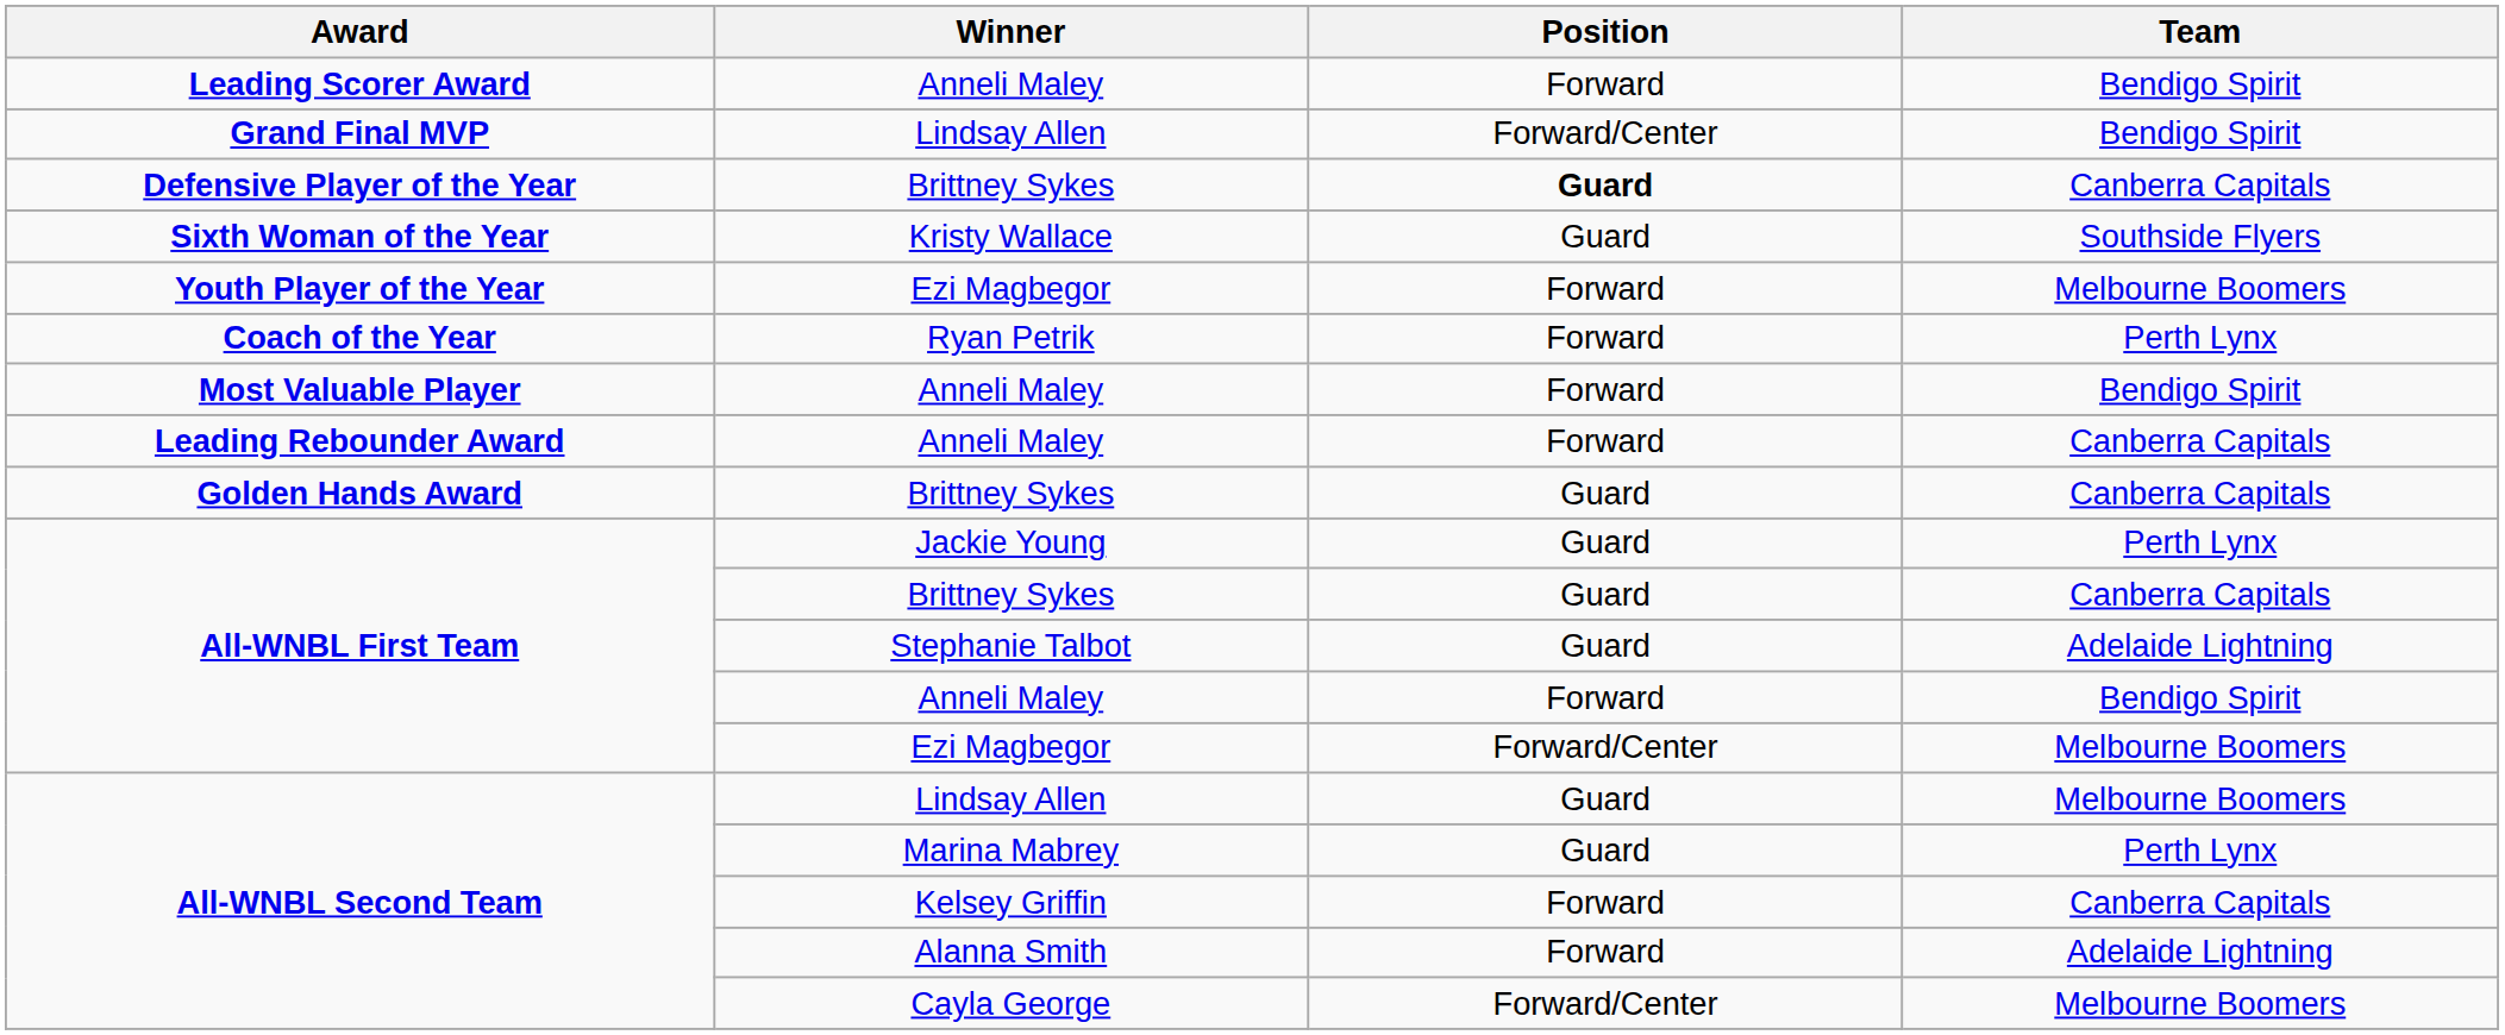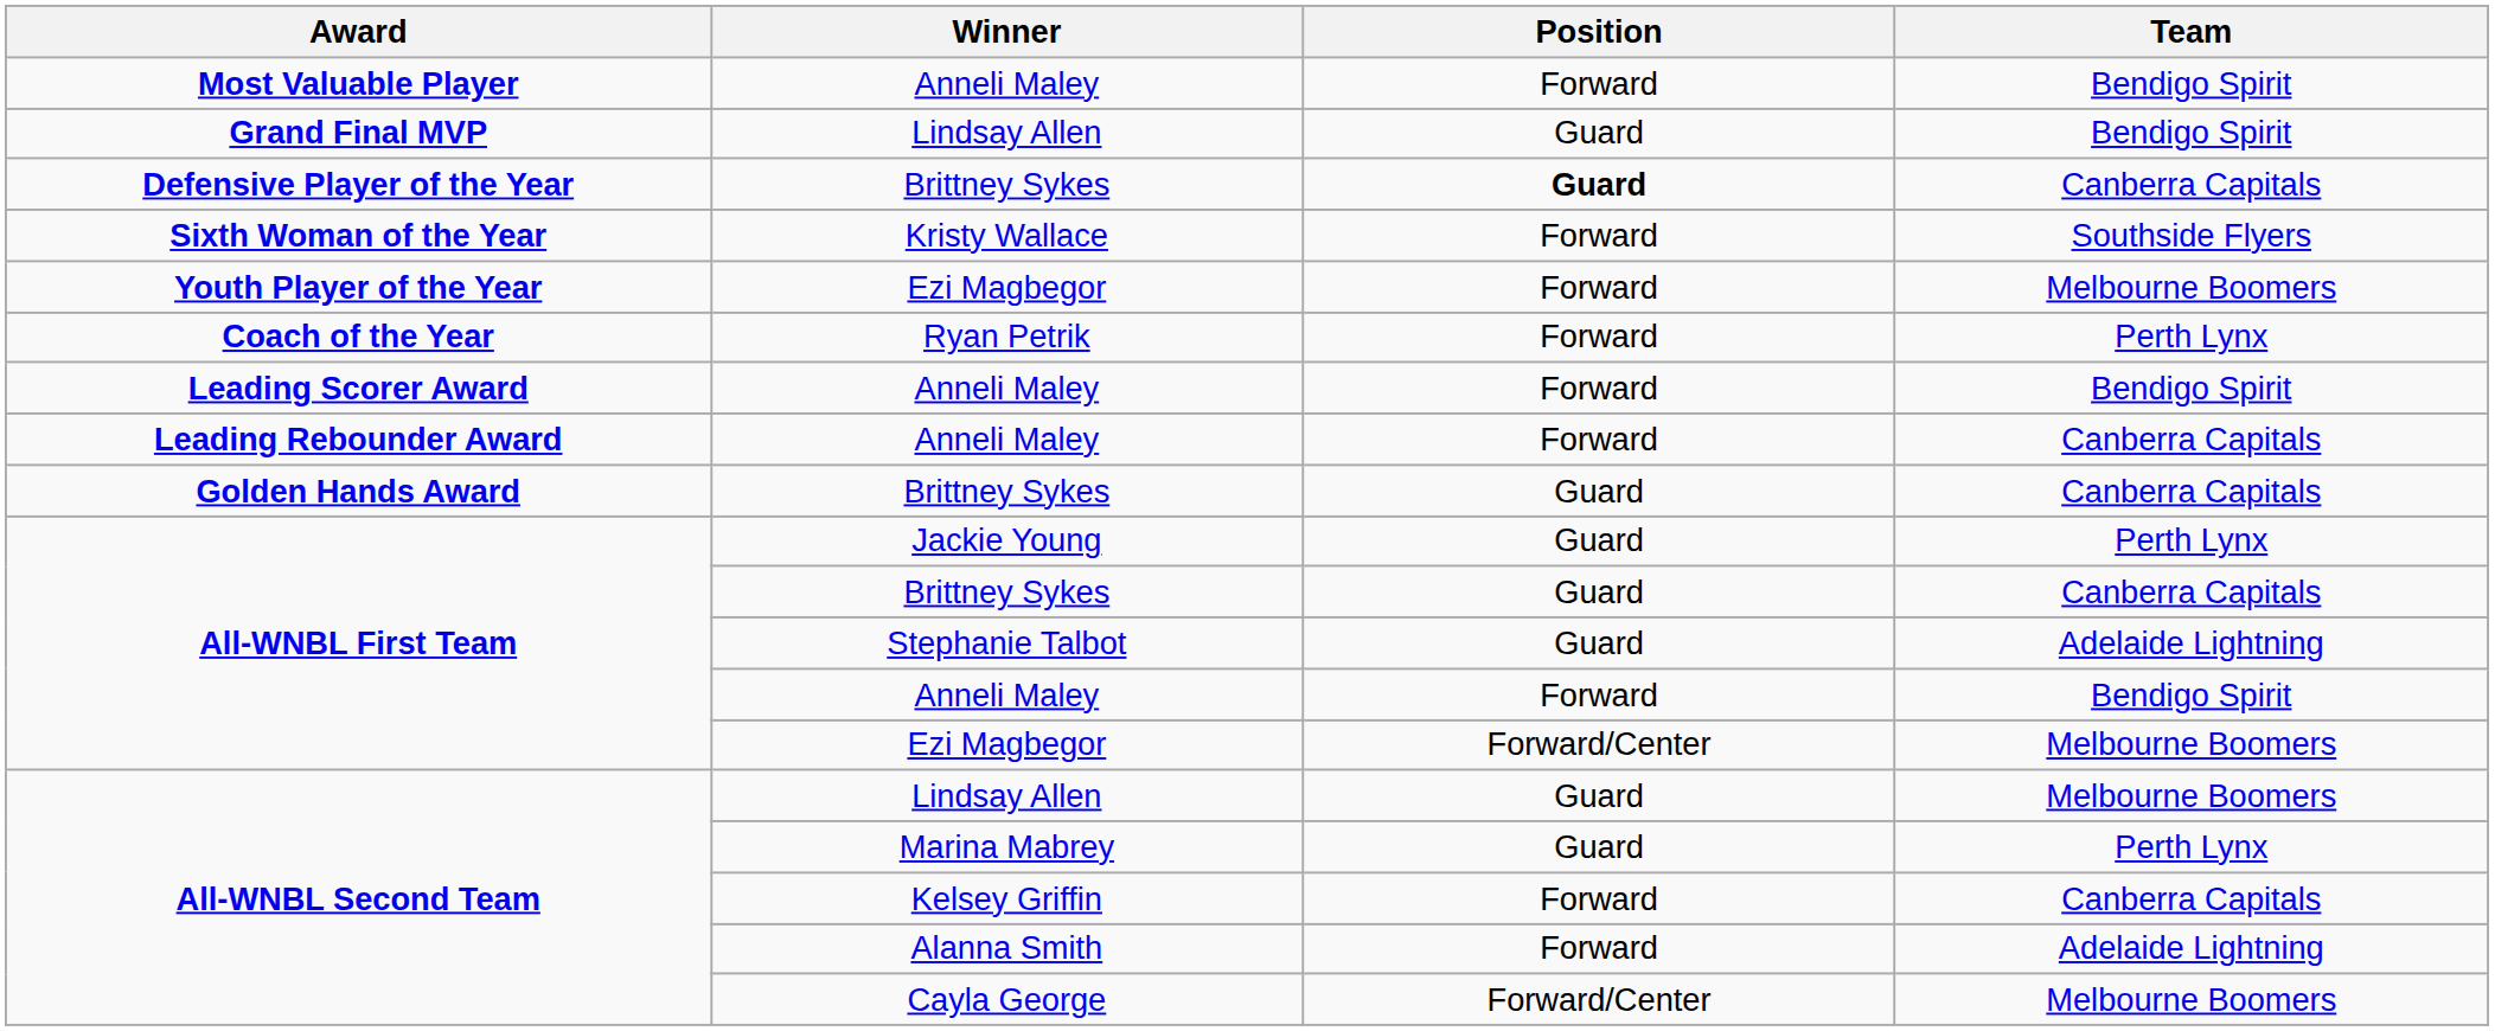 <table class="wikitable" style="width: 70%; text-align:center; font-size:90%">
 <tr>
 <th colspan=1 width=150>Award</th>
 <th width=125>Winner</th>
 <th width=125>Position</th>
 <th width=125>Team</th>
 </tr>
 <tr>
-<td><strong><a href='#'>Leading Scorer Award</a></strong></td>
+<td><strong><a href='#'>Most Valuable Player</a></strong></td>
 <td><a href='#'>Anneli Maley</a></td>
 <td>Forward</td>
 <td><a href='#'>Bendigo Spirit</a></td>
 </tr>
 <tr>
 <td><strong><a href='#'>Grand Final MVP</a></strong></td>
 <td><a href='#'>Lindsay Allen</a></td>
-<td>Forward/Center</td>
+<td>Guard</td>
 <td><a href='#'>Bendigo Spirit</a></td>
 </tr>
 <tr>
 <td><strong><a href='#'>Defensive Player of the Year</a></strong></td>
 <td><a href='#'>Brittney Sykes</a></td>
 <td><strong>Guard</strong></td>
 <td><a href='#'>Canberra Capitals</a></td>
 </tr>
 <tr>
 <td><strong><a href='#'>Sixth Woman of the Year</a></strong></td>
 <td><a href='#'>Kristy Wallace</a></td>
-<td>Guard</td>
+<td>Forward</td>
 <td><a href='#'>Southside Flyers</a></td>
 </tr>
 <tr>
 <td><strong><a href='#'>Youth Player of the Year</a></strong></td>
 <td><a href='#'>Ezi Magbegor</a></td>
 <td>Forward</td>
 <td><a href='#'>Melbourne Boomers</a></td>
 </tr>
 <tr>
 <td><strong><a href='#'>Coach of the Year</a></strong></td>
 <td><a href='#'>Ryan Petrik</a></td>
 <td>Forward</td>
 <td><a href='#'>Perth Lynx</a></td>
 </tr>
 <tr>
-<td><strong><a href='#'>Most Valuable Player</a></strong></td>
+<td><strong><a href='#'>Leading Scorer Award</a></strong></td>
 <td><a href='#'>Anneli Maley</a></td>
 <td>Forward</td>
 <td><a href='#'>Bendigo Spirit</a></td>
 </tr>
 <tr>
 <td><strong><a href='#'>Leading Rebounder Award</a></strong></td>
 <td><a href='#'>Anneli Maley</a></td>
 <td>Forward</td>
 <td><a href='#'>Canberra Capitals</a></td>
 </tr>
 <tr>
 <td><strong><a href='#'>Golden Hands Award</a></strong></td>
 <td><a href='#'>Brittney Sykes</a></td>
 <td>Guard</td>
 <td><a href='#'>Canberra Capitals</a></td>
 </tr>
 <tr>
 <td rowspan=5><strong><a href='#'>All-WNBL First Team</a></strong></td>
 <td><a href='#'>Jackie Young</a></td>
 <td>Guard</td>
 <td><a href='#'>Perth Lynx</a></td>
 </tr>
 <tr>
 <td><a href='#'>Brittney Sykes</a></td>
 <td>Guard</td>
 <td><a href='#'>Canberra Capitals</a></td>
 </tr>
 <tr>
 <td><a href='#'>Stephanie Talbot</a></td>
 <td>Guard</td>
 <td><a href='#'>Adelaide Lightning</a></td>
 </tr>
 <tr>
 <td><a href='#'>Anneli Maley</a></td>
 <td>Forward</td>
 <td><a href='#'>Bendigo Spirit</a></td>
 </tr>
 <tr>
 <td><a href='#'>Ezi Magbegor</a></td>
 <td>Forward/Center</td>
 <td><a href='#'>Melbourne Boomers</a></td>
 </tr>
 <tr>
 <td rowspan=5><strong><a href='#'>All-WNBL Second Team</a></strong></td>
 <td><a href='#'>Lindsay Allen</a></td>
 <td>Guard</td>
 <td><a href='#'>Melbourne Boomers</a></td>
 </tr>
 <tr>
 <td><a href='#'>Marina Mabrey</a></td>
 <td>Guard</td>
 <td><a href='#'>Perth Lynx</a></td>
 </tr>
 <tr>
 <td><a href='#'>Kelsey Griffin</a></td>
 <td>Forward</td>
 <td><a href='#'>Canberra Capitals</a></td>
 </tr>
 <tr>
 <td><a href='#'>Alanna Smith</a></td>
 <td>Forward</td>
 <td><a href='#'>Adelaide Lightning</a></td>
 </tr>
 <tr>
 <td><a href='#'>Cayla George</a></td>
 <td>Forward/Center</td>
 <td><a href='#'>Melbourne Boomers</a></td>
 </tr>
 </table>
